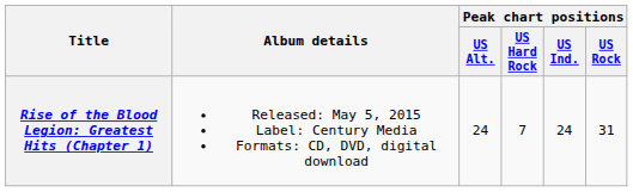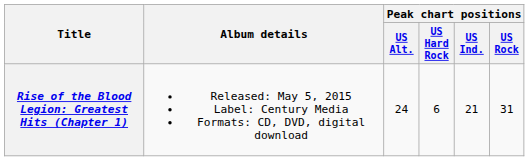 <table class="wikitable plainrowheaders" style="text-align:center;">
 <tr>
 <th scope="col" rowspan="2" style="width:12em;">Title</th>
 <th scope="col" rowspan="2" style="width:21em;">Album details</th>
 <th scope="col" colspan="4">Peak chart positions</th>
 </tr>
 <tr>
 <th scope="col" style="width:3em;font-size:90%;"><a href='#'>US<br>Alt.</a><br></th>
 <th scope="col" style="width:3em;font-size:90%;"><a href='#'>US<br>Hard<br>Rock</a><br></th>
 <th scope="col" style="width:3em;font-size:90%;"><a href='#'>US<br>Ind.</a><br></th>
 <th scope="col" style="width:3em;font-size:90%;"><a href='#'>US<br>Rock</a><br></th>
 </tr>
 <tr>
 <th scope="row"><em><a href='#'>Rise of the Blood Legion: Greatest Hits (Chapter 1)</a></em></th>
 <td><br><ul><li>Released: May 5, 2015</li><li>Label: Century Media</li><li>Formats: CD, DVD, digital download</li></ul></td>
 <td>24</td>
-<td>7</td>
-<td>24</td>
+<td>6</td>
+<td>21</td>
 <td>31</td>
 </tr>
 </table>
